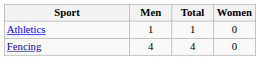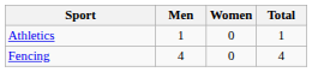 <table class="wikitable sortable" style="text-align:center;">
 <tr>
 <th width="180">Sport</th>
 <th width="55">Men</th>
+<th width="55">Women</th>
 <th width="55">Total</th>
-<th width="55">Women</th>
 </tr>
 <tr>
 <td align="left"><a href='#'>Athletics</a></td>
 <td>1</td>
+<td>0</td>
 <td>1</td>
-<td>0</td>
 </tr>
 <tr>
 <td align="left"><a href='#'>Fencing</a></td>
 <td>4</td>
+<td>0</td>
 <td>4</td>
-<td>0</td>
 </tr>
 </table>
